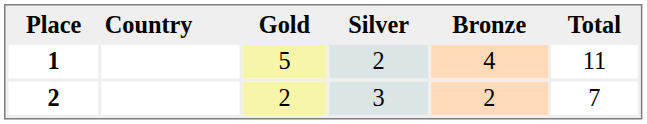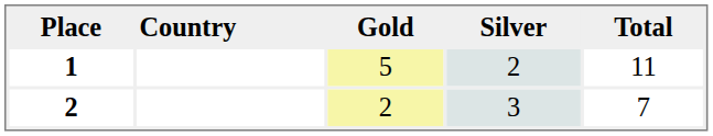 <table style="border-style:solid; border-width:1px; border-color:#808080; background-color:#EFEFEF;" cellspacing="2" cellpadding="2" width="420">
 <tr bgcolor="#EFEFEF">
 <th>Place</th>
 <th align="left">Country</th>
 <th>Gold</th>
 <th>Silver</th>
-<th>Bronze</th>
 <th>Total</th>
 </tr>
 <tr align="center" valign="top" bgcolor="#FFFFFF">
 <th>1</th>
 <td align="left"></td>
 <td style="background:#F7F6A8;">5</td>
 <td style="background:#DCE5E5;">2</td>
-<td style="background:#FFDAB9;">4</td>
 <td>11</td>
 </tr>
 <tr align="center" valign="top" bgcolor="#FFFFFF">
 <th>2</th>
 <td align="left"></td>
 <td style="background:#F7F6A8;">2</td>
 <td style="background:#DCE5E5;">3</td>
-<td style="background:#FFDAB9;">2</td>
 <td>7</td>
 </tr>
 </table>
